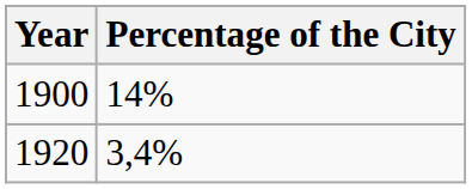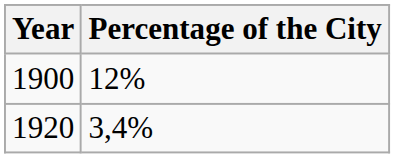 <table class="wikitable sortable">
 <tr>
 <th>Year</th>
 <th>Percentage of the City</th>
 </tr>
 <tr>
 <td>1900</td>
-<td>14%</td>
+<td>12%</td>
 </tr>
 <tr>
 <td>1920</td>
 <td>3,4%</td>
 </tr>
 </table>
